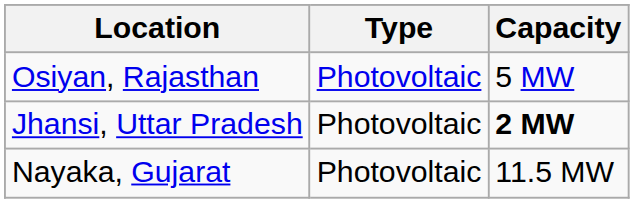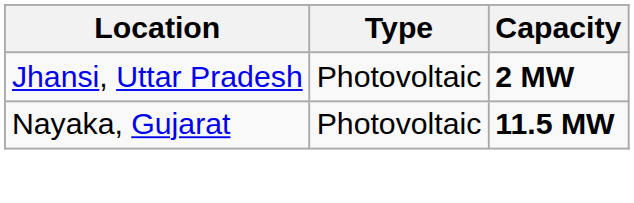 <table class="wikitable">
 <tr>
 <th>Location</th>
 <th>Type</th>
 <th>Capacity</th>
-</tr>
-<tr>
-<td><a href='#'>Osiyan</a>, <a href='#'>Rajasthan</a></td>
-<td><a href='#'>Photovoltaic</a></td>
-<td>5 <a href='#'>MW</a></td>
 </tr>
 <tr>
 <td><a href='#'>Jhansi</a>, <a href='#'>Uttar Pradesh</a></td>
 <td>Photovoltaic</td>
 <td><strong>2 MW</strong></td>
 </tr>
 <tr>
 <td>Nayaka, <a href='#'>Gujarat</a></td>
 <td>Photovoltaic</td>
-<td>11.5 MW</td>
+<td><strong>11.5 MW</strong></td>
 </tr>
 </table>
